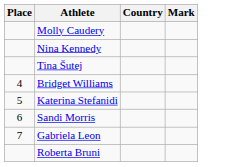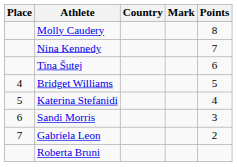 <table class="wikitable mw-datatable sortable">
 <tr>
 <th>Place</th>
 <th>Athlete</th>
 <th>Country</th>
 <th>Mark</th>
+<th>Points</th>
 </tr>
 <tr>
 <td align=center></td>
 <td><a href='#'>Molly Caudery</a></td>
 <td></td>
 <td></td>
+<td align=center>8</td>
 </tr>
 <tr>
 <td align=center></td>
 <td><a href='#'>Nina Kennedy</a></td>
 <td></td>
 <td></td>
+<td align=center>7</td>
 </tr>
 <tr>
 <td align=center></td>
 <td><a href='#'>Tina Šutej</a></td>
 <td></td>
 <td></td>
+<td align=center>6</td>
 </tr>
 <tr>
 <td align=center>4</td>
 <td><a href='#'>Bridget Williams</a></td>
 <td></td>
 <td></td>
+<td align=center>5</td>
 </tr>
 <tr>
 <td align=center>5</td>
 <td><a href='#'>Katerina Stefanidi</a></td>
 <td></td>
 <td></td>
+<td align=center>4</td>
 </tr>
 <tr>
 <td align=center>6</td>
 <td><a href='#'>Sandi Morris</a></td>
 <td></td>
 <td></td>
+<td align=center>3</td>
 </tr>
 <tr>
 <td align=center>7</td>
 <td><a href='#'>Gabriela Leon</a></td>
 <td></td>
 <td></td>
+<td align=center>2</td>
 </tr>
 <tr>
 <td align=center></td>
 <td><a href='#'>Roberta Bruni</a></td>
 <td></td>
 <td></td>
+<td align=center></td>
 </tr>
 </table>
